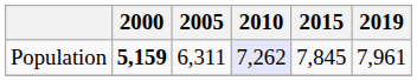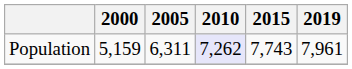 <table class="wikitable">
 <tr>
 <th></th>
 <th>2000</th>
 <th>2005</th>
 <th>2010</th>
 <th>2015</th>
 <th>2019</th>
 </tr>
 <tr>
 <td>Population</td>
-<td><strong>5,159</strong></td>
+<td>5,159</td>
 <td>6,311</td>
 <td style="background: lavender;">7,262</td>
-<td>7,845</td>
+<td>7,743</td>
 <td>7,961</td>
 </tr>
 <tr>
 </tr>
 </table>
